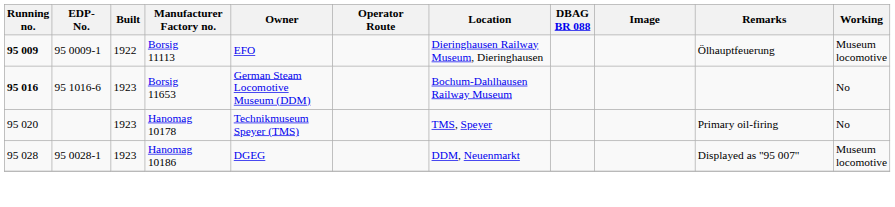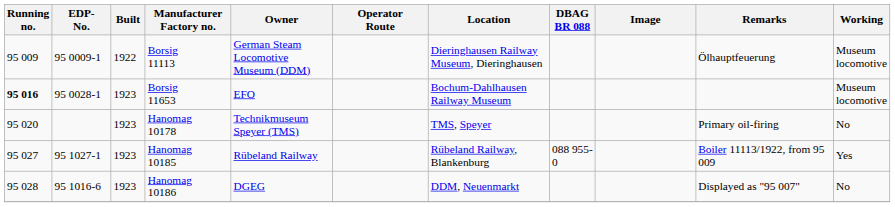 <table class="wikitable" style="width="100%"; border:solid 1px #AAAAAA; background:#e3e3e3;">
 <tr>
 <th width="5%">Running<br>no.</th>
 <th width="7%">EDP-<br>No.</th>
 <th width="4%">Built</th>
 <th width="10%">Manufacturer<br>Factory no.</th>
 <th width="12%">Owner</th>
 <th width="12%">Operator<br>Route</th>
 <th width="15%">Location</th>
 <th width="5%">DBAG<br><a href='#'>BR 088</a></th>
 <th width="13%">Image</th>
 <th width="20%">Remarks</th>
 <th width="8%">Working</th>
 </tr>
 <tr>
-<td><strong>95 009</strong></td>
+<td>95 009</td>
 <td>95 0009-1</td>
 <td>1922</td>
 <td><a href='#'>Borsig</a><br>11113</td>
-<td><a href='#'>EFO</a></td>
+<td><a href='#'>German Steam Locomotive Museum (DDM)</a></td>
 <td></td>
 <td><a href='#'>Dieringhausen Railway Museum</a>, Dieringhausen</td>
 <td></td>
 <td></td>
 <td>Ölhauptfeuerung</td>
 <td>Museum locomotive</td>
 </tr>
 <tr>
 <td><strong>95 016</strong></td>
-<td>95 1016-6</td>
+<td>95 0028-1</td>
 <td>1923</td>
 <td><a href='#'>Borsig</a><br>11653</td>
-<td><a href='#'>German Steam Locomotive Museum (DDM)</a></td>
+<td><a href='#'>EFO</a></td>
 <td></td>
 <td><a href='#'>Bochum-Dahlhausen Railway Museum</a></td>
 <td></td>
 <td></td>
 <td></td>
-<td>No</td>
+<td>Museum locomotive</td>
 </tr>
 <tr>
 <td>95 020</td>
 <td></td>
 <td>1923</td>
 <td><a href='#'>Hanomag</a><br>10178</td>
 <td><a href='#'>Technikmuseum Speyer (TMS)</a></td>
 <td></td>
 <td><a href='#'>TMS</a>, <a href='#'>Speyer</a></td>
 <td></td>
 <td></td>
 <td>Primary oil-firing</td>
 <td>No</td>
 </tr>
 <tr>
+<td>95 027</td>
+<td>95 1027-1</td>
+<td>1923</td>
+<td><a href='#'>Hanomag</a><br>10185</td>
+<td><a href='#'>Rübeland Railway</a></td>
+<td></td>
+<td><a href='#'>Rübeland Railway</a>, Blankenburg</td>
+<td>088 955-0</td>
+<td></td>
+<td><a href='#'>Boiler</a> 11113/1922, from 95 009</td>
+<td>Yes</td>
+</tr>
+<tr>
 <td>95 028</td>
-<td>95 0028-1</td>
+<td>95 1016-6</td>
 <td>1923</td>
 <td><a href='#'>Hanomag</a><br>10186</td>
 <td><a href='#'>DGEG</a></td>
 <td></td>
 <td><a href='#'>DDM</a>, <a href='#'>Neuenmarkt</a></td>
 <td></td>
 <td></td>
 <td>Displayed as "95 007"</td>
-<td>Museum locomotive</td>
+<td>No</td>
 </tr>
 <tr>
 </tr>
 </table>
